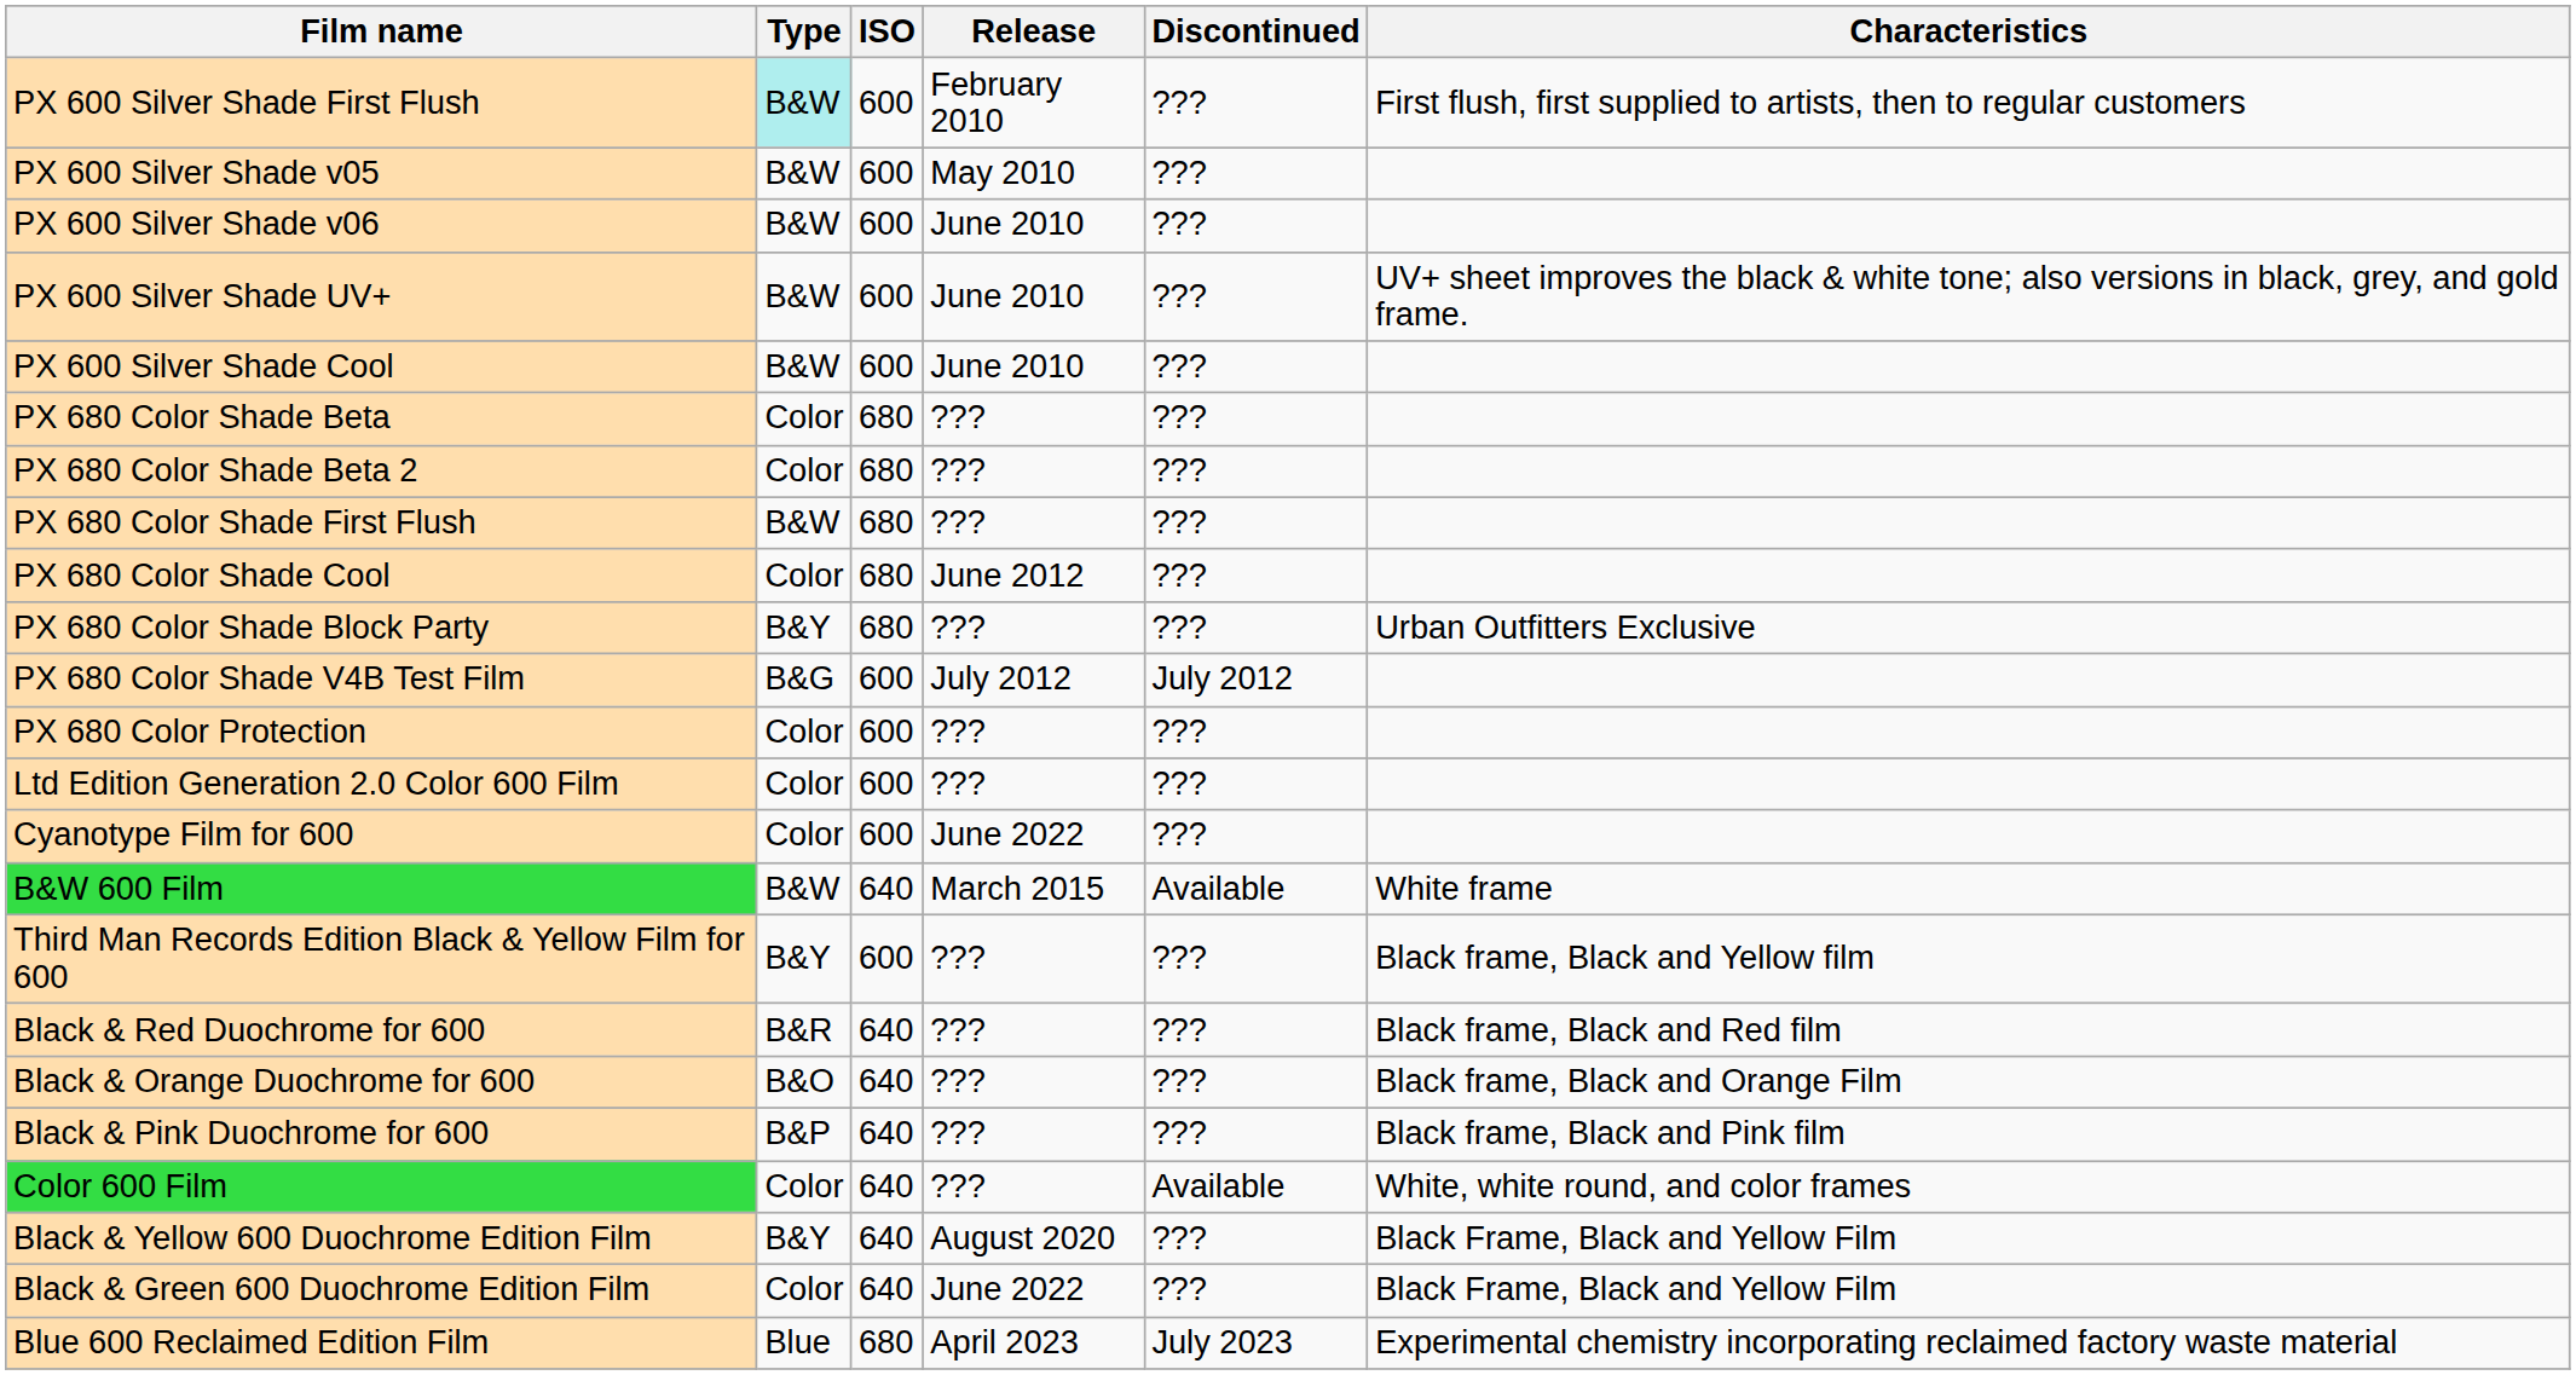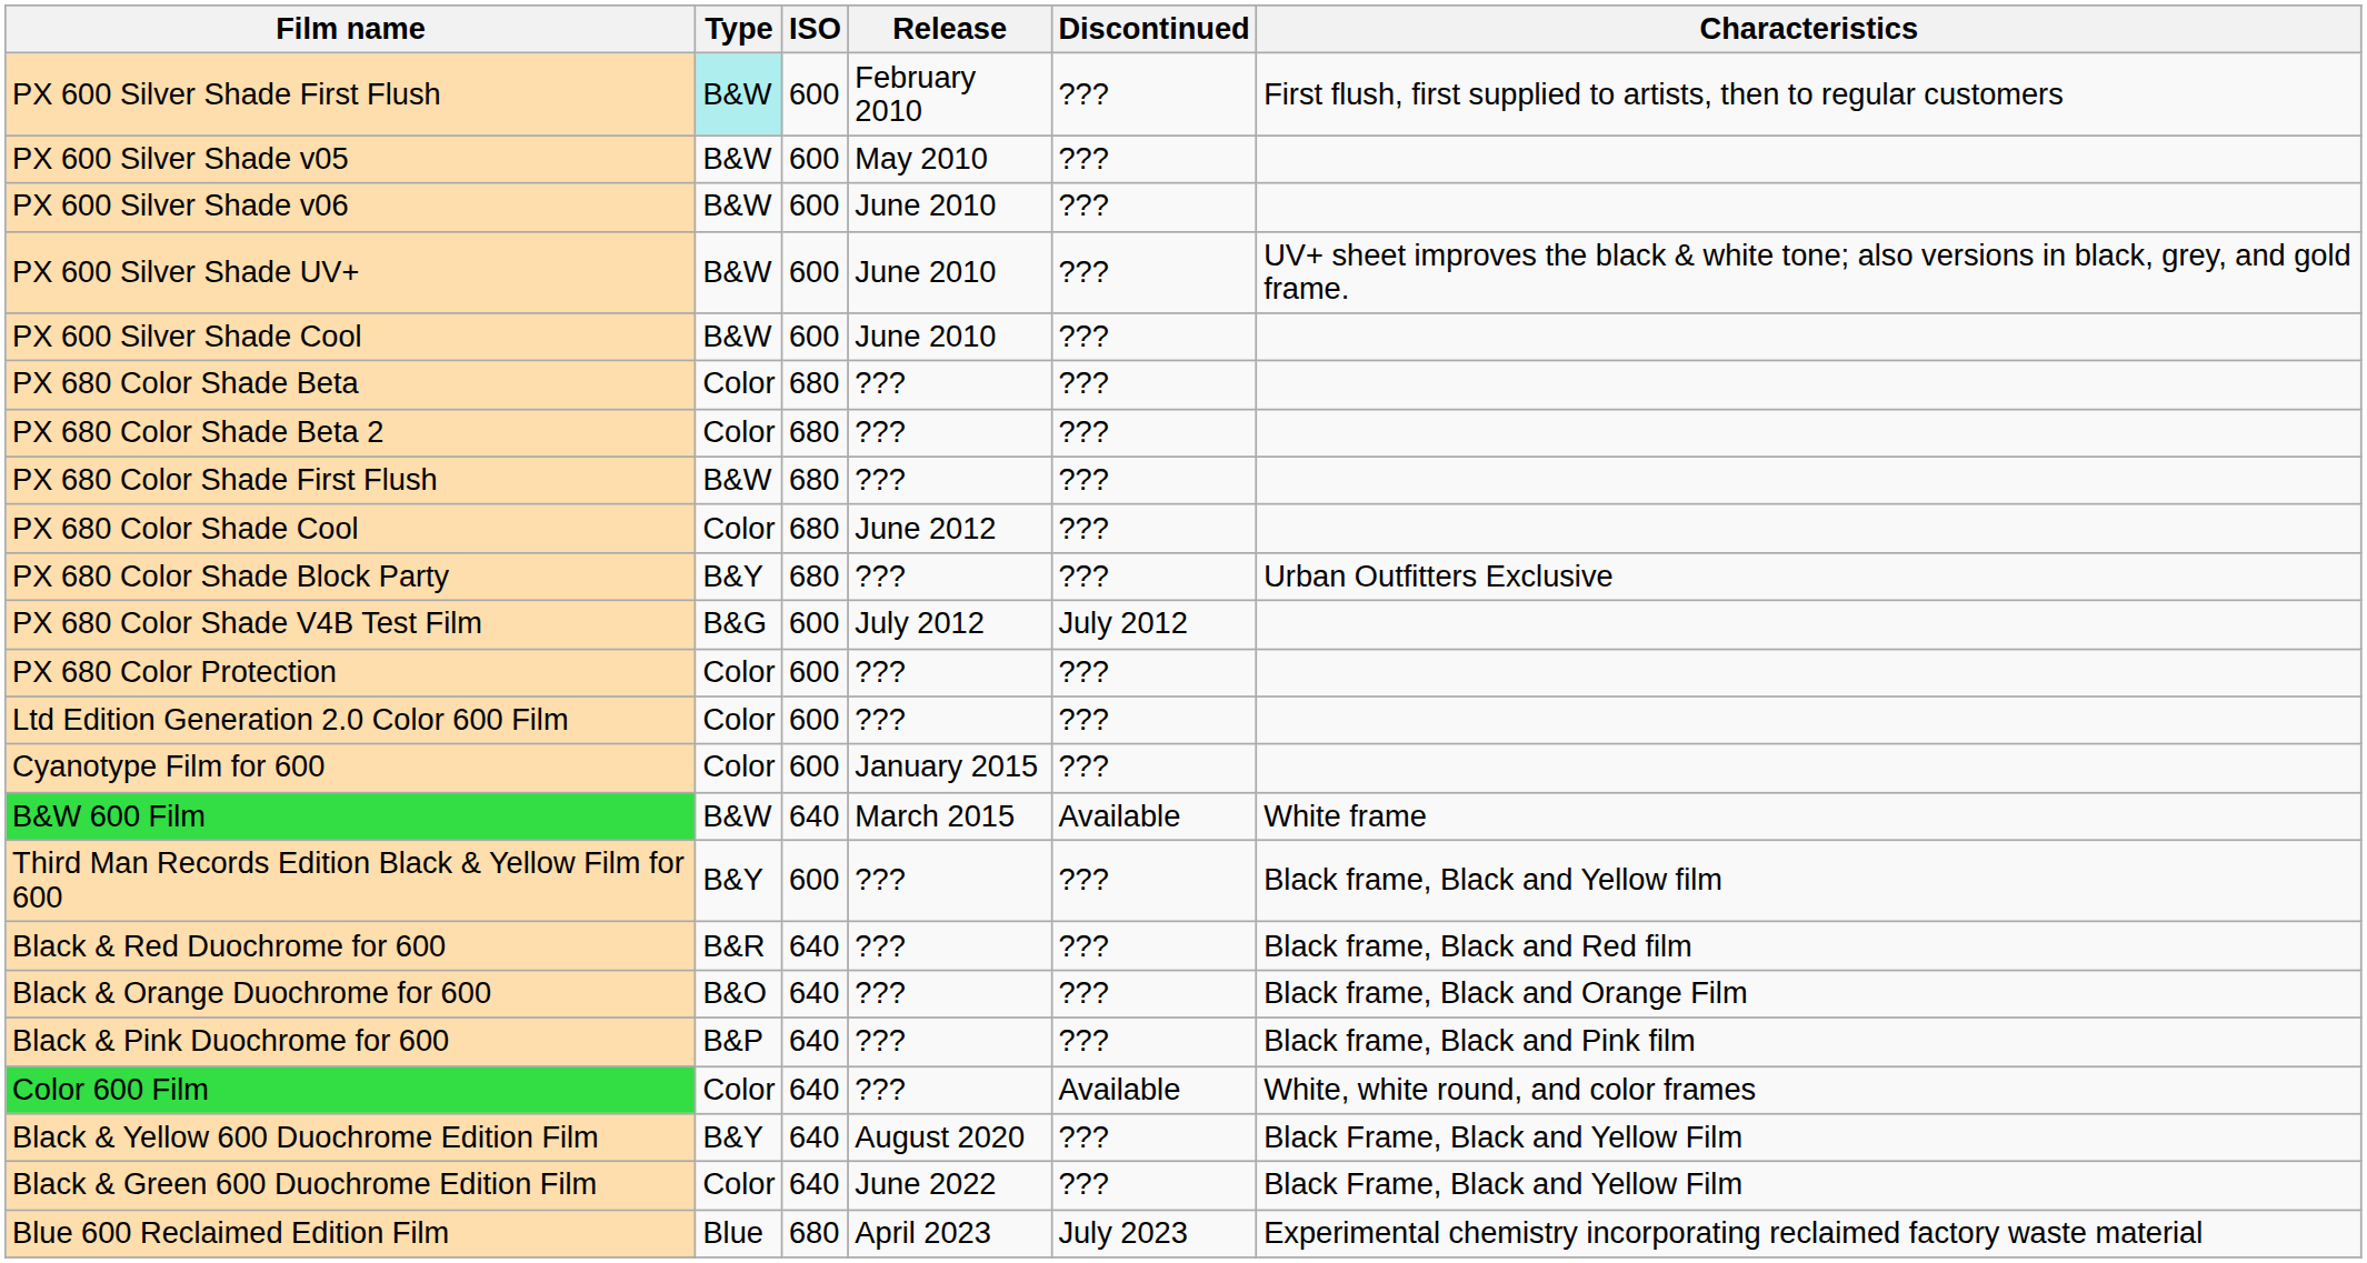 <table class="wikitable sortable mw-collapsible">
 <tr>
 <th>Film name</th>
 <th>Type</th>
 <th>ISO</th>
 <th>Release</th>
 <th>Discontinued</th>
 <th>Characteristics</th>
 </tr>
 <tr>
 <td style="background:#ffdead">PX 600 Silver Shade First Flush</td>
 <td style="background: paleturquoise;">B&W</td>
 <td>600</td>
 <td>February 2010</td>
 <td>???</td>
 <td>First flush, first supplied to artists, then to regular customers</td>
 </tr>
 <tr>
 <td style="background:#ffdead">PX 600 Silver Shade v05</td>
 <td>B&W</td>
 <td>600</td>
 <td>May 2010</td>
 <td>???</td>
 <td></td>
 </tr>
 <tr>
 <td style="background:#ffdead">PX 600 Silver Shade v06</td>
 <td>B&W</td>
 <td>600</td>
 <td>June 2010</td>
 <td>???</td>
 <td></td>
 </tr>
 <tr>
 <td style="background:#ffdead">PX 600 Silver Shade UV+</td>
 <td>B&W</td>
 <td>600</td>
 <td>June 2010</td>
 <td>???</td>
 <td>UV+ sheet improves the black & white tone; also versions in black, grey, and gold frame.</td>
 </tr>
 <tr>
 <td style="background:#ffdead">PX 600 Silver Shade Cool</td>
 <td>B&W</td>
 <td>600</td>
 <td>June 2010</td>
 <td>???</td>
 <td></td>
 </tr>
 <tr>
 <td style="background:#ffdead">PX 680 Color Shade Beta</td>
 <td>Color</td>
 <td>680</td>
 <td>???</td>
 <td>???</td>
 <td></td>
 </tr>
 <tr>
 <td style="background:#ffdead">PX 680 Color Shade Beta 2</td>
 <td>Color</td>
 <td>680</td>
 <td>???</td>
 <td>???</td>
 <td></td>
 </tr>
 <tr>
 <td style="background:#ffdead">PX 680 Color Shade First Flush</td>
 <td>B&W</td>
 <td>680</td>
 <td>???</td>
 <td>???</td>
 <td></td>
 </tr>
 <tr>
 <td style="background:#ffdead">PX 680 Color Shade Cool</td>
 <td>Color</td>
 <td>680</td>
 <td>June 2012</td>
 <td>???</td>
 <td></td>
 </tr>
 <tr>
 <td style="background:#ffdead">PX 680 Color Shade Block Party</td>
 <td>B&Y</td>
 <td>680</td>
 <td>???</td>
 <td>???</td>
 <td>Urban Outfitters Exclusive</td>
 </tr>
 <tr>
 <td style="background:#ffdead">PX 680 Color Shade V4B Test Film</td>
 <td>B&G</td>
 <td>600</td>
 <td>July 2012</td>
 <td>July 2012</td>
 <td></td>
 </tr>
 <tr>
 <td style="background:#ffdead">PX 680 Color Protection</td>
 <td>Color</td>
 <td>600</td>
 <td>???</td>
 <td>???</td>
 <td></td>
 </tr>
 <tr>
 <td style="background:#ffdead">Ltd Edition Generation 2.0 Color 600 Film</td>
 <td>Color</td>
 <td>600</td>
 <td>???</td>
 <td>???</td>
 <td></td>
 </tr>
 <tr>
 <td style="background:#ffdead">Cyanotype Film for 600</td>
 <td>Color</td>
 <td>600</td>
-<td>June 2022</td>
+<td>January 2015</td>
 <td>???</td>
 <td></td>
 </tr>
 <tr>
 <td style="background:#3d4;" !>B&W 600 Film</td>
 <td>B&W</td>
 <td>640</td>
 <td>March 2015</td>
 <td>Available</td>
 <td>White frame</td>
 </tr>
 <tr>
 <td style="background:#ffdead">Third Man Records Edition Black & Yellow Film for 600</td>
 <td>B&Y</td>
 <td>600</td>
 <td>???</td>
 <td>???</td>
 <td>Black frame, Black and Yellow film</td>
 </tr>
 <tr>
 <td style="background:#ffdead">Black & Red Duochrome for 600</td>
 <td>B&R</td>
 <td>640</td>
 <td>???</td>
 <td>???</td>
 <td>Black frame, Black and Red film</td>
 </tr>
 <tr>
 <td style="background:#ffdead">Black & Orange Duochrome for 600</td>
 <td>B&O</td>
 <td>640</td>
 <td>???</td>
 <td>???</td>
 <td>Black frame, Black and Orange Film</td>
 </tr>
 <tr>
 <td style="background:#ffdead">Black & Pink Duochrome for 600</td>
 <td>B&P</td>
 <td>640</td>
 <td>???</td>
 <td>???</td>
 <td>Black frame, Black and Pink film</td>
 </tr>
 <tr>
 <td style="background:#3d4;">Color 600 Film</td>
 <td>Color</td>
 <td>640</td>
 <td>???</td>
 <td>Available</td>
 <td>White, white round, and color frames</td>
 </tr>
 <tr>
 <td style="background:#ffdead;">Black & Yellow 600 Duochrome Edition Film</td>
 <td>B&Y</td>
 <td>640</td>
 <td>August 2020</td>
 <td>???</td>
 <td>Black Frame, Black and Yellow Film</td>
 </tr>
 <tr>
 <td style="background:#ffdead;">Black & Green 600 Duochrome Edition Film</td>
 <td>Color</td>
 <td>640</td>
 <td>June 2022</td>
 <td>???</td>
 <td>Black Frame, Black and Yellow Film</td>
 </tr>
 <tr>
 <td style="background:#ffdead;">Blue 600 Reclaimed Edition Film</td>
 <td>Blue</td>
 <td>680</td>
 <td>April 2023</td>
 <td>July 2023</td>
 <td>Experimental chemistry incorporating reclaimed factory waste material</td>
 </tr>
 </table>
